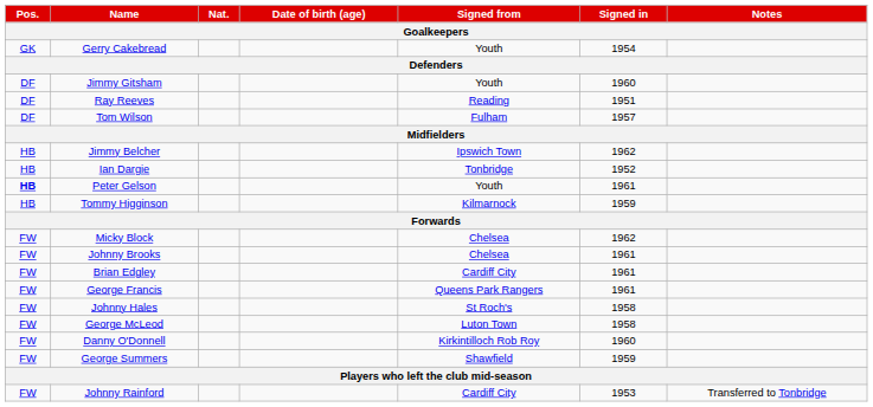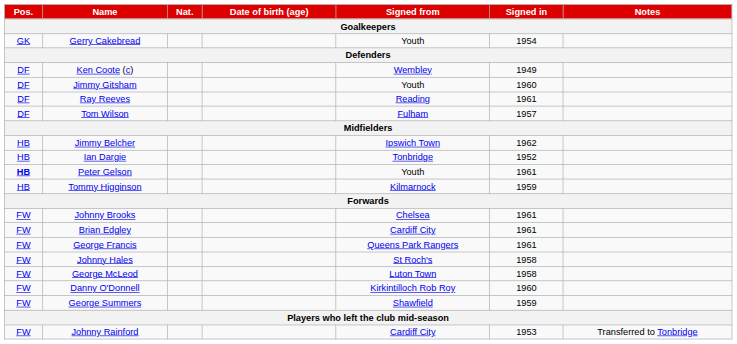 <table class="wikitable"  style="text-align:center; font-size:90%; width:90%;">
 <tr>
 <th style="background:#d00; color:white; text-align:center;">Pos.</th>
 <th style="background:#d00; color:white; text-align:center;">Name</th>
 <th style="background:#d00; color:white; text-align:center;">Nat.</th>
 <th style="background:#d00; color:white; text-align:center;">Date of birth (age)</th>
 <th style="background:#d00; color:white; text-align:center;">Signed from</th>
 <th style="background:#d00; color:white; text-align:center;">Signed in</th>
 <th style="background:#d00; color:white; text-align:center;">Notes</th>
 </tr>
 <tr>
 <th colspan="7">Goalkeepers</th>
 </tr>
 <tr>
 <td><a href='#'>GK</a></td>
 <td><a href='#'>Gerry Cakebread</a></td>
 <td></td>
 <td></td>
 <td>Youth</td>
 <td>1954</td>
 <td></td>
 </tr>
 <tr>
 <th colspan="7">Defenders</th>
 </tr>
 <tr>
 <td><a href='#'>DF</a></td>
+<td><a href='#'>Ken Coote</a> (<a href='#'>c</a>)</td>
+<td></td>
+<td></td>
+<td><a href='#'>Wembley</a></td>
+<td>1949</td>
+<td></td>
+</tr>
+<tr>
+<td><a href='#'>DF</a></td>
 <td><a href='#'>Jimmy Gitsham</a></td>
 <td></td>
 <td></td>
 <td>Youth</td>
 <td>1960</td>
 <td></td>
 </tr>
 <tr>
 <td><a href='#'>DF</a></td>
 <td><a href='#'>Ray Reeves</a></td>
 <td></td>
 <td></td>
 <td><a href='#'>Reading</a></td>
-<td>1951</td>
+<td>1961</td>
 <td></td>
 </tr>
 <tr>
 <td><a href='#'>DF</a></td>
 <td><a href='#'>Tom Wilson</a></td>
 <td></td>
 <td></td>
 <td><a href='#'>Fulham</a></td>
 <td>1957</td>
 <td></td>
 </tr>
 <tr>
 <th colspan="7">Midfielders</th>
 </tr>
 <tr>
 <td><a href='#'>HB</a></td>
 <td><a href='#'>Jimmy Belcher</a></td>
 <td></td>
 <td></td>
 <td><a href='#'>Ipswich Town</a></td>
 <td>1962</td>
 <td></td>
 </tr>
 <tr>
 <td><a href='#'>HB</a></td>
 <td><a href='#'>Ian Dargie</a></td>
 <td></td>
 <td></td>
 <td><a href='#'>Tonbridge</a></td>
 <td>1952</td>
 <td></td>
 </tr>
 <tr>
 <td><strong><a href='#'>HB</a></strong></td>
 <td><a href='#'>Peter Gelson</a></td>
 <td></td>
 <td></td>
 <td>Youth</td>
 <td>1961</td>
 <td></td>
 </tr>
 <tr>
 <td><a href='#'>HB</a></td>
 <td><a href='#'>Tommy Higginson</a></td>
 <td></td>
 <td></td>
 <td><a href='#'>Kilmarnock</a></td>
 <td>1959</td>
 <td></td>
 </tr>
 <tr>
 <th colspan="7">Forwards</th>
-</tr>
-<tr>
-<td><a href='#'>FW</a></td>
-<td><a href='#'>Micky Block</a></td>
-<td></td>
-<td></td>
-<td><a href='#'>Chelsea</a></td>
-<td>1962</td>
-<td></td>
 </tr>
 <tr>
 <td><a href='#'>FW</a></td>
 <td><a href='#'>Johnny Brooks</a></td>
 <td></td>
 <td></td>
 <td><a href='#'>Chelsea</a></td>
 <td>1961</td>
 <td></td>
 </tr>
 <tr>
 <td><a href='#'>FW</a></td>
 <td><a href='#'>Brian Edgley</a></td>
 <td></td>
 <td></td>
 <td><a href='#'>Cardiff City</a></td>
 <td>1961</td>
 <td></td>
 </tr>
 <tr>
 <td><a href='#'>FW</a></td>
 <td><a href='#'>George Francis</a></td>
 <td></td>
 <td></td>
 <td><a href='#'>Queens Park Rangers</a></td>
 <td>1961</td>
 <td></td>
 </tr>
 <tr>
 <td><a href='#'>FW</a></td>
 <td><a href='#'>Johnny Hales</a></td>
 <td></td>
 <td></td>
 <td><a href='#'>St Roch's</a></td>
 <td>1958</td>
 <td></td>
 </tr>
 <tr>
 <td><a href='#'>FW</a></td>
 <td><a href='#'>George McLeod</a></td>
 <td></td>
 <td></td>
 <td><a href='#'>Luton Town</a></td>
 <td>1958</td>
 <td></td>
 </tr>
 <tr>
 <td><a href='#'>FW</a></td>
 <td><a href='#'>Danny O'Donnell</a></td>
 <td></td>
 <td></td>
 <td><a href='#'>Kirkintilloch Rob Roy</a></td>
 <td>1960</td>
 <td></td>
 </tr>
 <tr>
 <td><a href='#'>FW</a></td>
 <td><a href='#'>George Summers</a></td>
 <td></td>
 <td></td>
 <td><a href='#'>Shawfield</a></td>
 <td>1959</td>
 <td></td>
 </tr>
 <tr>
 <th colspan="7">Players who left the club mid-season</th>
 </tr>
 <tr>
 <td><a href='#'>FW</a></td>
 <td><a href='#'>Johnny Rainford</a></td>
 <td></td>
 <td></td>
 <td><a href='#'>Cardiff City</a></td>
 <td>1953</td>
 <td>Transferred to <a href='#'>Tonbridge</a></td>
 </tr>
 </table>
